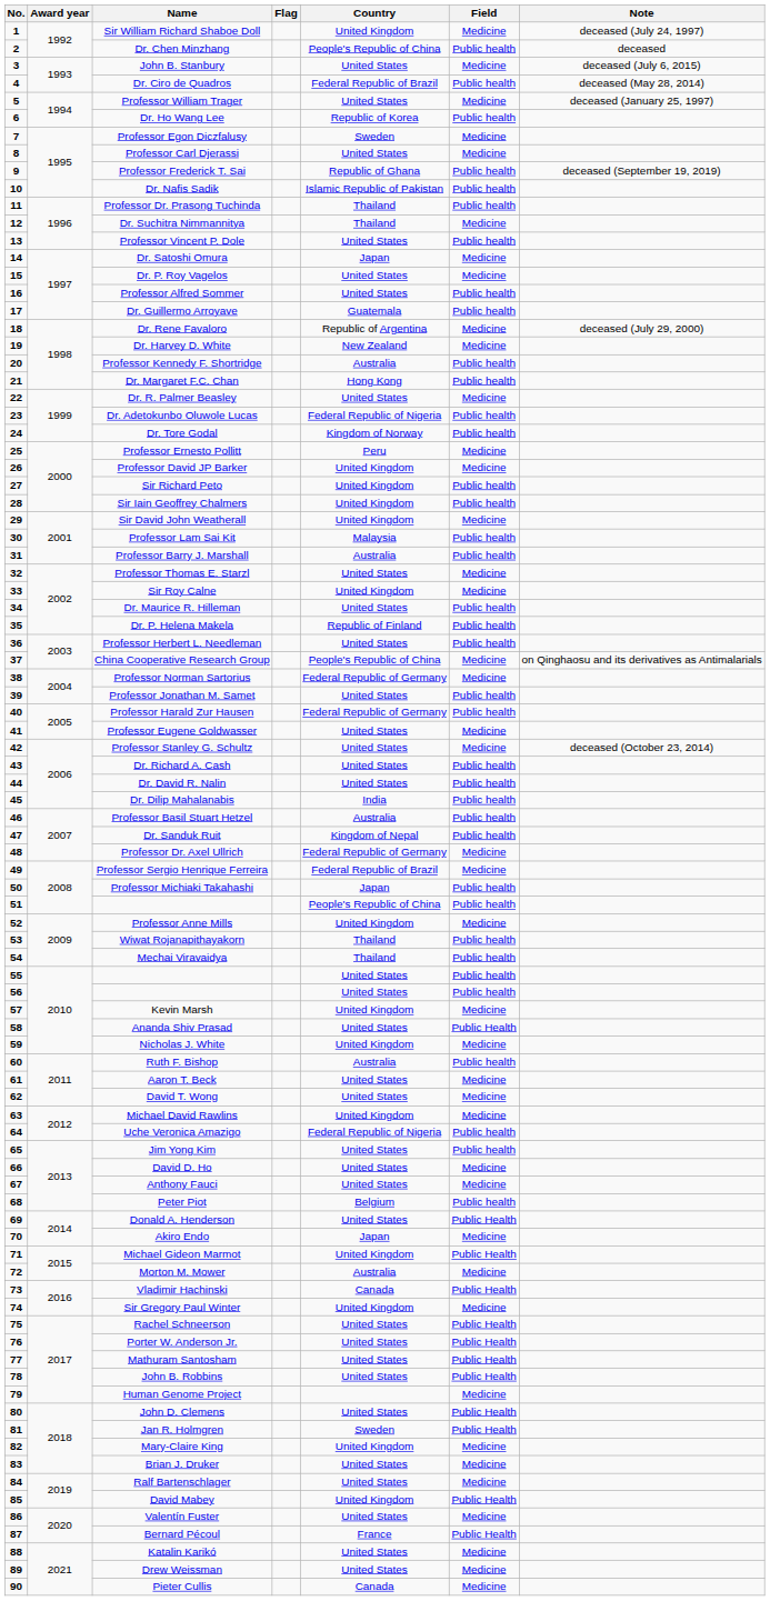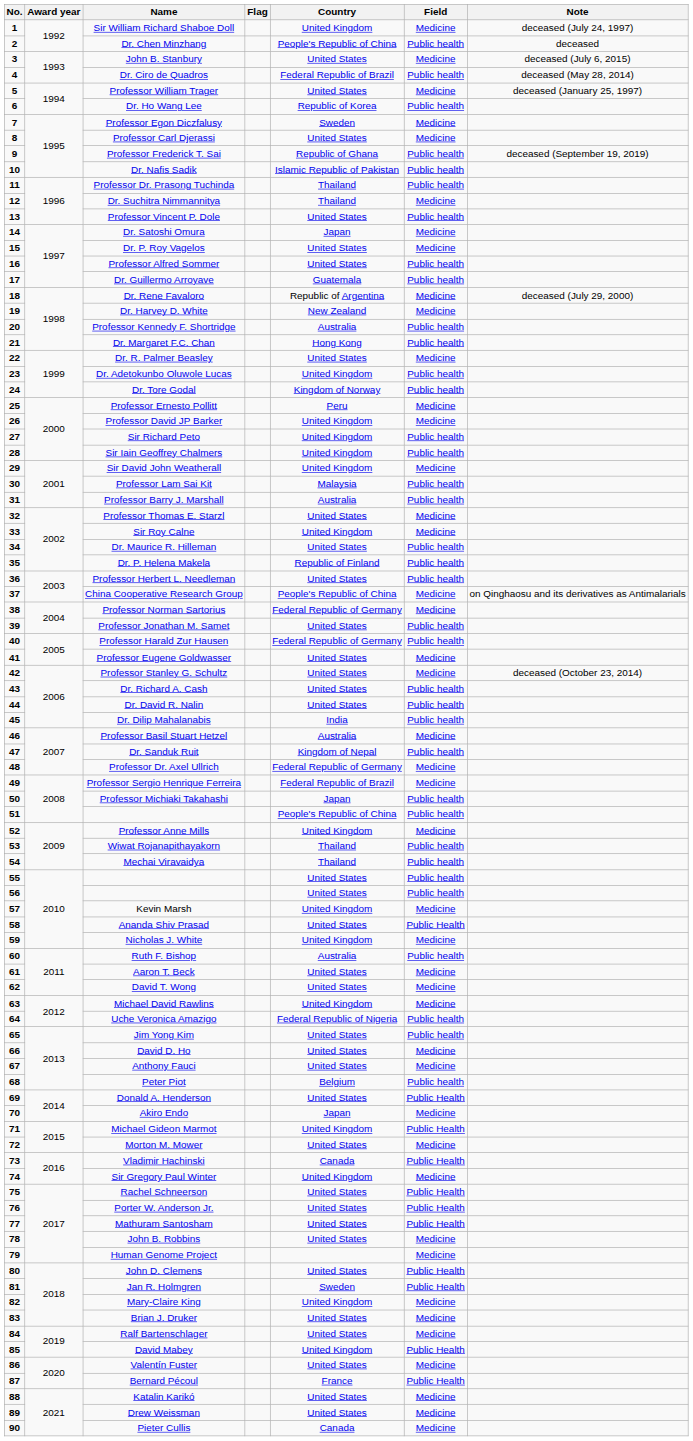 <table class = "wikitable" style = "text-align: center">
 <tr>
 <th>No.</th>
 <th>Award year</th>
 <th>Name</th>
 <th>Flag</th>
 <th>Country</th>
 <th>Field</th>
 <th>Note</th>
 </tr>
 <tr>
 <td><strong>1</strong></td>
 <td Rowspan = 2>1992</td>
 <td><a href='#'>Sir William Richard Shaboe Doll</a></td>
 <td></td>
 <td><a href='#'>United Kingdom</a></td>
 <td><a href='#'>Medicine</a></td>
 <td>deceased (July 24, 1997)</td>
 </tr>
 <tr>
 <td><strong>2</strong></td>
 <td><a href='#'>Dr. Chen Minzhang</a></td>
 <td></td>
 <td><a href='#'>People's Republic of China</a></td>
 <td><a href='#'>Public health</a></td>
 <td>deceased</td>
 </tr>
 <tr>
 <td><strong>3</strong></td>
 <td Rowspan = 2>1993</td>
 <td><a href='#'>John B. Stanbury</a></td>
 <td></td>
 <td><a href='#'>United States</a></td>
 <td><a href='#'>Medicine</a></td>
 <td>deceased (July 6, 2015)</td>
 </tr>
 <tr>
 <td><strong>4</strong></td>
 <td><a href='#'>Dr. Ciro de Quadros</a></td>
 <td></td>
 <td><a href='#'>Federal Republic of Brazil</a></td>
 <td><a href='#'>Public health</a></td>
 <td>deceased (May 28, 2014)</td>
 </tr>
 <tr>
 <td><strong>5</strong></td>
 <td Rowspan = 2>1994</td>
 <td><a href='#'>Professor William Trager</a></td>
 <td></td>
 <td><a href='#'>United States</a></td>
 <td><a href='#'>Medicine</a></td>
 <td>deceased (January 25, 1997)</td>
 </tr>
 <tr>
 <td><strong>6</strong></td>
 <td><a href='#'>Dr. Ho Wang Lee</a></td>
 <td></td>
 <td><a href='#'>Republic of Korea</a></td>
 <td><a href='#'>Public health</a></td>
 <td></td>
 </tr>
 <tr>
 <td><strong>7</strong></td>
 <td Rowspan = 4>1995</td>
 <td><a href='#'>Professor Egon Diczfalusy</a></td>
 <td></td>
 <td><a href='#'>Sweden</a></td>
 <td><a href='#'>Medicine</a></td>
 <td></td>
 </tr>
 <tr>
 <td><strong>8</strong></td>
 <td><a href='#'>Professor Carl Djerassi</a></td>
 <td></td>
 <td><a href='#'>United States</a></td>
 <td><a href='#'>Medicine</a></td>
 <td></td>
 </tr>
 <tr>
 <td><strong>9</strong></td>
 <td><a href='#'>Professor Frederick T. Sai</a></td>
 <td></td>
 <td><a href='#'>Republic of Ghana</a></td>
 <td><a href='#'>Public health</a></td>
 <td>deceased (September 19, 2019)</td>
 </tr>
 <tr>
 <td><strong>10</strong></td>
 <td><a href='#'>Dr. Nafis Sadik</a></td>
 <td></td>
 <td><a href='#'>Islamic Republic of Pakistan</a></td>
 <td><a href='#'>Public health</a></td>
 <td></td>
 </tr>
 <tr>
 <td><strong>11</strong></td>
 <td Rowspan = 3>1996</td>
 <td><a href='#'>Professor Dr. Prasong Tuchinda</a></td>
 <td></td>
 <td><a href='#'>Thailand</a></td>
 <td><a href='#'>Public health</a></td>
 <td></td>
 </tr>
 <tr>
 <td><strong>12</strong></td>
 <td><a href='#'>Dr. Suchitra Nimmannitya</a></td>
 <td></td>
 <td><a href='#'>Thailand</a></td>
 <td><a href='#'>Medicine</a></td>
 <td></td>
 </tr>
 <tr>
 <td><strong>13</strong></td>
 <td><a href='#'>Professor Vincent P. Dole</a></td>
 <td></td>
 <td><a href='#'>United States</a></td>
 <td><a href='#'>Public health</a></td>
 <td></td>
 </tr>
 <tr>
 <td><strong>14</strong></td>
 <td Rowspan = 4>1997</td>
 <td><a href='#'>Dr. Satoshi Omura</a></td>
 <td></td>
 <td><a href='#'>Japan</a></td>
 <td><a href='#'>Medicine</a></td>
 <td></td>
 </tr>
 <tr>
 <td><strong>15</strong></td>
 <td><a href='#'>Dr. P. Roy Vagelos</a></td>
 <td></td>
 <td><a href='#'>United States</a></td>
 <td><a href='#'>Medicine</a></td>
 <td></td>
 </tr>
 <tr>
 <td><strong>16</strong></td>
 <td><a href='#'>Professor Alfred Sommer</a></td>
 <td></td>
 <td><a href='#'>United States</a></td>
 <td><a href='#'>Public health</a></td>
 <td></td>
 </tr>
 <tr>
 <td><strong>17</strong></td>
 <td><a href='#'>Dr. Guillermo Arroyave</a></td>
 <td></td>
 <td><a href='#'>Guatemala</a></td>
 <td><a href='#'>Public health</a></td>
 <td></td>
 </tr>
 <tr>
 <td><strong>18</strong></td>
 <td Rowspan = 4>1998</td>
 <td><a href='#'>Dr. Rene Favaloro</a></td>
 <td></td>
 <td>Republic of <a href='#'>Argentina</a></td>
 <td><a href='#'>Medicine</a></td>
 <td>deceased (July 29, 2000)</td>
 </tr>
 <tr>
 <td><strong>19</strong></td>
 <td><a href='#'>Dr. Harvey D. White</a></td>
 <td></td>
 <td><a href='#'>New Zealand</a></td>
 <td><a href='#'>Medicine</a></td>
 <td></td>
 </tr>
 <tr>
 <td><strong>20</strong></td>
 <td><a href='#'>Professor Kennedy F. Shortridge</a></td>
 <td></td>
 <td><a href='#'>Australia</a></td>
 <td><a href='#'>Public health</a></td>
 <td></td>
 </tr>
 <tr>
 <td><strong>21</strong></td>
 <td><a href='#'>Dr. Margaret F.C. Chan</a></td>
 <td></td>
 <td><a href='#'>Hong Kong</a></td>
 <td><a href='#'>Public health</a></td>
 <td></td>
 </tr>
 <tr>
 <td><strong>22</strong></td>
 <td Rowspan = 3>1999</td>
 <td><a href='#'>Dr. R. Palmer Beasley</a></td>
 <td></td>
 <td><a href='#'>United States</a></td>
 <td><a href='#'>Medicine</a></td>
 <td></td>
 </tr>
 <tr>
 <td><strong>23</strong></td>
 <td><a href='#'>Dr. Adetokunbo Oluwole Lucas</a></td>
 <td></td>
-<td><a href='#'>Federal Republic of Nigeria</a></td>
+<td><a href='#'>United Kingdom</a></td>
 <td><a href='#'>Public health</a></td>
 <td></td>
 </tr>
 <tr>
 <td><strong>24</strong></td>
 <td><a href='#'>Dr. Tore Godal</a></td>
 <td></td>
 <td><a href='#'>Kingdom of Norway</a></td>
 <td><a href='#'>Public health</a></td>
 <td></td>
 </tr>
 <tr>
 <td><strong>25</strong></td>
 <td Rowspan = 4>2000</td>
 <td><a href='#'>Professor Ernesto Pollitt</a></td>
 <td></td>
 <td><a href='#'>Peru</a></td>
 <td><a href='#'>Medicine</a></td>
 <td></td>
 </tr>
 <tr>
 <td><strong>26</strong></td>
 <td><a href='#'>Professor David JP Barker</a></td>
 <td></td>
 <td><a href='#'>United Kingdom</a></td>
 <td><a href='#'>Medicine</a></td>
 <td></td>
 </tr>
 <tr>
 <td><strong>27</strong></td>
 <td><a href='#'>Sir Richard Peto</a></td>
 <td></td>
 <td><a href='#'>United Kingdom</a></td>
 <td><a href='#'>Public health</a></td>
 <td></td>
 </tr>
 <tr>
 <td><strong>28</strong></td>
 <td><a href='#'>Sir Iain Geoffrey Chalmers</a></td>
 <td></td>
 <td><a href='#'>United Kingdom</a></td>
 <td><a href='#'>Public health</a></td>
 <td></td>
 </tr>
 <tr>
 <td><strong>29</strong></td>
 <td Rowspan = 3>2001</td>
 <td><a href='#'>Sir David John Weatherall</a></td>
 <td></td>
 <td><a href='#'>United Kingdom</a></td>
 <td><a href='#'>Medicine</a></td>
 <td></td>
 </tr>
 <tr>
 <td><strong>30</strong></td>
 <td><a href='#'>Professor Lam Sai Kit</a></td>
 <td></td>
 <td><a href='#'>Malaysia</a></td>
 <td><a href='#'>Public health</a></td>
 <td></td>
 </tr>
 <tr>
 <td><strong>31</strong></td>
 <td><a href='#'>Professor Barry J. Marshall</a></td>
 <td></td>
 <td><a href='#'>Australia</a></td>
 <td><a href='#'>Public health</a></td>
 <td></td>
 </tr>
 <tr>
 <td><strong>32</strong></td>
 <td Rowspan = 4>2002</td>
 <td><a href='#'>Professor Thomas E. Starzl</a></td>
 <td></td>
 <td><a href='#'>United States</a></td>
 <td><a href='#'>Medicine</a></td>
 <td></td>
 </tr>
 <tr>
 <td><strong>33</strong></td>
 <td><a href='#'>Sir Roy Calne</a></td>
 <td></td>
 <td><a href='#'>United Kingdom</a></td>
 <td><a href='#'>Medicine</a></td>
 <td></td>
 </tr>
 <tr>
 <td><strong>34</strong></td>
 <td><a href='#'>Dr. Maurice R. Hilleman</a></td>
 <td></td>
 <td><a href='#'>United States</a></td>
 <td><a href='#'>Public health</a></td>
 <td></td>
 </tr>
 <tr>
 <td><strong>35</strong></td>
 <td><a href='#'>Dr. P. Helena Makela</a></td>
 <td></td>
 <td><a href='#'>Republic of Finland</a></td>
 <td><a href='#'>Public health</a></td>
 <td></td>
 </tr>
 <tr>
 <td><strong>36</strong></td>
 <td Rowspan = 2>2003</td>
 <td><a href='#'>Professor Herbert L. Needleman</a></td>
 <td></td>
 <td><a href='#'>United States</a></td>
 <td><a href='#'>Public health</a></td>
 <td></td>
 </tr>
 <tr>
 <td><strong>37</strong></td>
 <td><a href='#'>China Cooperative Research Group</a></td>
 <td></td>
 <td><a href='#'>People's Republic of China</a></td>
 <td><a href='#'>Medicine</a></td>
 <td>on Qinghaosu and its derivatives as Antimalarials</td>
 </tr>
 <tr>
 <td><strong>38</strong></td>
 <td Rowspan = 2>2004</td>
 <td><a href='#'>Professor Norman Sartorius</a></td>
 <td></td>
 <td><a href='#'>Federal Republic of Germany</a></td>
 <td><a href='#'>Medicine</a></td>
 <td></td>
 </tr>
 <tr>
 <td><strong>39</strong></td>
 <td><a href='#'>Professor Jonathan M. Samet</a></td>
 <td></td>
 <td><a href='#'>United States</a></td>
 <td><a href='#'>Public health</a></td>
 <td></td>
 </tr>
 <tr>
 <td><strong>40</strong></td>
 <td Rowspan = 2>2005</td>
 <td><a href='#'>Professor Harald Zur Hausen</a></td>
 <td></td>
 <td><a href='#'>Federal Republic of Germany</a></td>
 <td><a href='#'>Public health</a></td>
 <td></td>
 </tr>
 <tr>
 <td><strong>41</strong></td>
 <td><a href='#'>Professor Eugene Goldwasser</a></td>
 <td></td>
 <td><a href='#'>United States</a></td>
 <td><a href='#'>Medicine</a></td>
 <td></td>
 </tr>
 <tr>
 <td><strong>42</strong></td>
 <td Rowspan = 4>2006</td>
 <td><a href='#'>Professor Stanley G. Schultz</a></td>
 <td></td>
 <td><a href='#'>United States</a></td>
 <td><a href='#'>Medicine</a></td>
 <td>deceased (October 23, 2014)</td>
 </tr>
 <tr>
 <td><strong>43</strong></td>
 <td><a href='#'>Dr. Richard A. Cash</a></td>
 <td></td>
 <td><a href='#'>United States</a></td>
 <td><a href='#'>Public health</a></td>
 <td></td>
 </tr>
 <tr>
 <td><strong>44</strong></td>
 <td><a href='#'>Dr. David R. Nalin</a></td>
 <td></td>
 <td><a href='#'>United States</a></td>
 <td><a href='#'>Public health</a></td>
 <td></td>
 </tr>
 <tr>
 <td><strong>45</strong></td>
 <td><a href='#'>Dr. Dilip Mahalanabis</a></td>
 <td></td>
 <td><a href='#'>India</a></td>
 <td><a href='#'>Public health</a></td>
 <td></td>
 </tr>
 <tr>
 <td><strong>46</strong></td>
 <td Rowspan = 3>2007</td>
 <td><a href='#'>Professor Basil Stuart Hetzel</a></td>
 <td></td>
 <td><a href='#'>Australia</a></td>
-<td><a href='#'>Public health</a></td>
+<td><a href='#'>Medicine</a></td>
 <td></td>
 </tr>
 <tr>
 <td><strong>47</strong></td>
 <td><a href='#'>Dr. Sanduk Ruit</a></td>
 <td></td>
 <td><a href='#'>Kingdom of Nepal</a></td>
 <td><a href='#'>Public health</a></td>
 <td></td>
 </tr>
 <tr>
 <td><strong>48</strong></td>
 <td><a href='#'>Professor Dr. Axel Ullrich</a></td>
 <td></td>
 <td><a href='#'>Federal Republic of Germany</a></td>
 <td><a href='#'>Medicine</a></td>
 <td></td>
 </tr>
 <tr>
 <td><strong>49</strong></td>
 <td Rowspan = 3>2008</td>
 <td><a href='#'>Professor Sergio Henrique Ferreira</a></td>
 <td></td>
 <td><a href='#'>Federal Republic of Brazil</a></td>
 <td><a href='#'>Medicine</a></td>
 <td></td>
 </tr>
 <tr>
 <td><strong>50</strong></td>
 <td><a href='#'>Professor Michiaki Takahashi</a></td>
 <td></td>
 <td><a href='#'>Japan</a></td>
 <td><a href='#'>Public health</a></td>
 <td></td>
 </tr>
 <tr>
 <td><strong>51</strong></td>
 <td></td>
 <td></td>
 <td><a href='#'>People's Republic of China</a></td>
 <td><a href='#'>Public health</a></td>
 <td></td>
 </tr>
 <tr>
 <td><strong>52</strong></td>
 <td Rowspan = 3>2009</td>
 <td><a href='#'>Professor Anne Mills</a></td>
 <td></td>
 <td><a href='#'>United Kingdom</a></td>
 <td><a href='#'>Medicine</a></td>
 <td></td>
 </tr>
 <tr>
 <td><strong>53</strong></td>
 <td><a href='#'>Wiwat Rojanapithayakorn</a></td>
 <td></td>
 <td><a href='#'>Thailand</a></td>
 <td><a href='#'>Public health</a></td>
 <td></td>
 </tr>
 <tr>
 <td><strong>54</strong></td>
 <td><a href='#'>Mechai Viravaidya</a></td>
 <td></td>
 <td><a href='#'>Thailand</a></td>
 <td><a href='#'>Public health</a></td>
 <td></td>
 </tr>
 <tr>
 <td><strong>55</strong></td>
 <td Rowspan = 5>2010</td>
 <td></td>
 <td></td>
 <td><a href='#'>United States</a></td>
 <td><a href='#'>Public health</a></td>
 <td></td>
 </tr>
 <tr>
 <td><strong>56</strong></td>
 <td></td>
 <td></td>
 <td><a href='#'>United States</a></td>
 <td><a href='#'>Public health</a></td>
 <td></td>
 </tr>
 <tr>
 <td><strong>57</strong></td>
 <td>Kevin Marsh</td>
 <td></td>
 <td><a href='#'>United Kingdom</a></td>
 <td><a href='#'>Medicine</a></td>
 <td></td>
 </tr>
 <tr>
 <td><strong>58</strong></td>
 <td><a href='#'>Ananda Shiv Prasad</a></td>
 <td></td>
 <td><a href='#'>United States</a></td>
 <td><a href='#'>Public Health</a></td>
 <td></td>
 </tr>
 <tr>
 <td><strong>59</strong></td>
 <td><a href='#'>Nicholas J. White</a></td>
 <td></td>
 <td><a href='#'>United Kingdom</a></td>
 <td><a href='#'>Medicine</a></td>
 <td></td>
 </tr>
 <tr>
 <td><strong>60</strong></td>
 <td Rowspan = 3>2011</td>
 <td><a href='#'>Ruth F. Bishop</a></td>
 <td></td>
 <td><a href='#'>Australia</a></td>
 <td><a href='#'>Public health</a></td>
 <td></td>
 </tr>
 <tr>
 <td><strong>61</strong></td>
 <td><a href='#'>Aaron T. Beck</a></td>
 <td></td>
 <td><a href='#'>United States</a></td>
 <td><a href='#'>Medicine</a></td>
 <td></td>
 </tr>
 <tr>
 <td><strong>62</strong></td>
 <td><a href='#'>David T. Wong</a></td>
 <td></td>
 <td><a href='#'>United States</a></td>
 <td><a href='#'>Medicine</a></td>
 <td></td>
 </tr>
 <tr>
 <td><strong>63</strong></td>
 <td Rowspan = 2>2012</td>
 <td><a href='#'>Michael David Rawlins</a></td>
 <td></td>
 <td><a href='#'>United Kingdom</a></td>
 <td><a href='#'>Medicine</a></td>
 <td></td>
 </tr>
 <tr>
 <td><strong>64</strong></td>
 <td><a href='#'>Uche Veronica Amazigo</a></td>
 <td></td>
 <td><a href='#'>Federal Republic of Nigeria</a></td>
 <td><a href='#'>Public health</a></td>
 <td></td>
 </tr>
 <tr>
 <td><strong>65</strong></td>
 <td Rowspan = 4>2013</td>
 <td><a href='#'>Jim Yong Kim</a></td>
 <td></td>
 <td><a href='#'>United States</a></td>
 <td><a href='#'>Public health</a></td>
 <td></td>
 </tr>
 <tr>
 <td><strong>66</strong></td>
 <td><a href='#'>David D. Ho</a></td>
 <td></td>
 <td><a href='#'>United States</a></td>
 <td><a href='#'>Medicine</a></td>
 <td></td>
 </tr>
 <tr>
 <td><strong>67</strong></td>
 <td><a href='#'>Anthony Fauci</a></td>
 <td></td>
 <td><a href='#'>United States</a></td>
 <td><a href='#'>Medicine</a></td>
 <td></td>
 </tr>
 <tr>
 <td><strong>68</strong></td>
 <td><a href='#'>Peter Piot</a></td>
 <td></td>
 <td><a href='#'>Belgium</a></td>
 <td><a href='#'>Public health</a></td>
 <td></td>
 </tr>
 <tr>
 <td><strong>69</strong></td>
 <td rowspan = "2">2014</td>
 <td><a href='#'>Donald A. Henderson</a></td>
 <td></td>
 <td><a href='#'>United States</a></td>
 <td><a href='#'>Public Health</a></td>
 <td></td>
 </tr>
 <tr>
 <td><strong>70</strong></td>
 <td><a href='#'>Akiro Endo</a></td>
 <td></td>
 <td><a href='#'>Japan</a></td>
 <td><a href='#'>Medicine</a></td>
 <td></td>
 </tr>
 <tr>
 <td><strong>71</strong></td>
 <td rowspan= "2">2015</td>
 <td><a href='#'>Michael Gideon Marmot</a></td>
 <td></td>
 <td><a href='#'>United Kingdom</a></td>
 <td><a href='#'>Public Health</a></td>
 <td></td>
 </tr>
 <tr>
 <td><strong>72</strong></td>
 <td><a href='#'>Morton M. Mower</a></td>
 <td></td>
-<td><a href='#'>Australia</a></td>
+<td><a href='#'>United States</a></td>
 <td><a href='#'>Medicine</a></td>
 <td></td>
 </tr>
 <tr>
 <td><strong>73</strong></td>
 <td rowspan = "2">2016</td>
 <td><a href='#'>Vladimir Hachinski</a></td>
 <td></td>
 <td><a href='#'>Canada</a></td>
 <td><a href='#'>Public Health</a></td>
 <td></td>
 </tr>
 <tr>
 <td><strong>74</strong></td>
 <td><a href='#'>Sir Gregory Paul Winter</a></td>
 <td></td>
 <td><a href='#'>United Kingdom</a></td>
 <td><a href='#'>Medicine</a></td>
 <td></td>
 </tr>
 <tr>
 <td><strong>75</strong></td>
 <td rowspan = "5">2017</td>
 <td><a href='#'>Rachel Schneerson</a></td>
 <td></td>
 <td><a href='#'>United States</a></td>
 <td><a href='#'>Public Health</a></td>
 <td></td>
 </tr>
 <tr>
 <td><strong>76</strong></td>
 <td><a href='#'>Porter W. Anderson Jr.</a></td>
 <td></td>
 <td><a href='#'>United States</a></td>
 <td><a href='#'>Public Health</a></td>
 <td></td>
 </tr>
 <tr>
 <td><strong>77</strong></td>
 <td><a href='#'>Mathuram Santosham</a></td>
 <td></td>
 <td><a href='#'>United States</a></td>
 <td><a href='#'>Public Health</a></td>
 <td></td>
 </tr>
 <tr>
 <td><strong>78</strong></td>
 <td><a href='#'>John B. Robbins</a></td>
 <td></td>
 <td><a href='#'>United States</a></td>
-<td><a href='#'>Public Health</a></td>
+<td><a href='#'>Medicine</a></td>
 <td></td>
 </tr>
 <tr>
 <td><strong>79</strong></td>
 <td><a href='#'>Human Genome Project</a></td>
 <td></td>
 <td></td>
 <td><a href='#'>Medicine</a></td>
 </tr>
 <tr>
 <td><strong>80</strong></td>
 <td rowspan ="4">2018</td>
 <td><a href='#'>John D. Clemens</a></td>
 <td></td>
 <td><a href='#'>United States</a></td>
 <td><a href='#'>Public Health</a></td>
 <td></td>
 </tr>
 <tr>
 <td><strong>81</strong></td>
 <td><a href='#'>Jan R. Holmgren</a></td>
 <td></td>
 <td><a href='#'>Sweden</a></td>
 <td><a href='#'>Public Health</a></td>
 <td></td>
 </tr>
 <tr>
 <td><strong>82</strong></td>
 <td><a href='#'>Mary-Claire King</a></td>
 <td></td>
 <td><a href='#'>United Kingdom</a></td>
 <td><a href='#'>Medicine</a></td>
 <td></td>
 </tr>
 <tr>
 <td><strong>83</strong></td>
 <td><a href='#'>Brian J. Druker</a></td>
 <td></td>
 <td><a href='#'>United States</a></td>
 <td><a href='#'>Medicine</a></td>
 <td></td>
 </tr>
 <tr>
 <td><strong>84</strong></td>
 <td rowspan ="2">2019</td>
 <td><a href='#'>Ralf Bartenschlager</a></td>
 <td></td>
 <td><a href='#'>United States</a></td>
 <td><a href='#'>Medicine</a></td>
 <td></td>
 </tr>
 <tr>
 <td><strong>85</strong></td>
 <td><a href='#'>David Mabey</a></td>
 <td></td>
 <td><a href='#'>United Kingdom</a></td>
 <td><a href='#'>Public Health</a></td>
 <td></td>
 </tr>
 <tr>
 <td><strong>86</strong></td>
 <td rowspan ="2">2020</td>
 <td><a href='#'>Valentín Fuster</a></td>
 <td></td>
 <td><a href='#'>United States</a></td>
 <td><a href='#'>Medicine</a></td>
 <td></td>
 </tr>
 <tr>
 <td><strong>87</strong></td>
 <td><a href='#'>Bernard Pécoul</a></td>
 <td></td>
 <td><a href='#'>France</a></td>
 <td><a href='#'>Public Health</a></td>
 <td></td>
 </tr>
 <tr>
 <td><strong>88</strong></td>
 <td rowspan="3">2021</td>
 <td><a href='#'>Katalin Karikó</a></td>
 <td></td>
 <td><a href='#'>United States</a></td>
 <td><a href='#'>Medicine</a></td>
 <td></td>
 </tr>
 <tr>
 <td><strong>89</strong></td>
 <td><a href='#'>Drew Weissman</a></td>
 <td></td>
 <td><a href='#'>United States</a></td>
 <td><a href='#'>Medicine</a></td>
 <td></td>
 </tr>
 <tr>
 <td><strong>90</strong></td>
 <td><a href='#'>Pieter Cullis</a></td>
 <td></td>
 <td><a href='#'>Canada</a></td>
 <td><a href='#'>Medicine</a></td>
 <td></td>
 </tr>
 </table>
